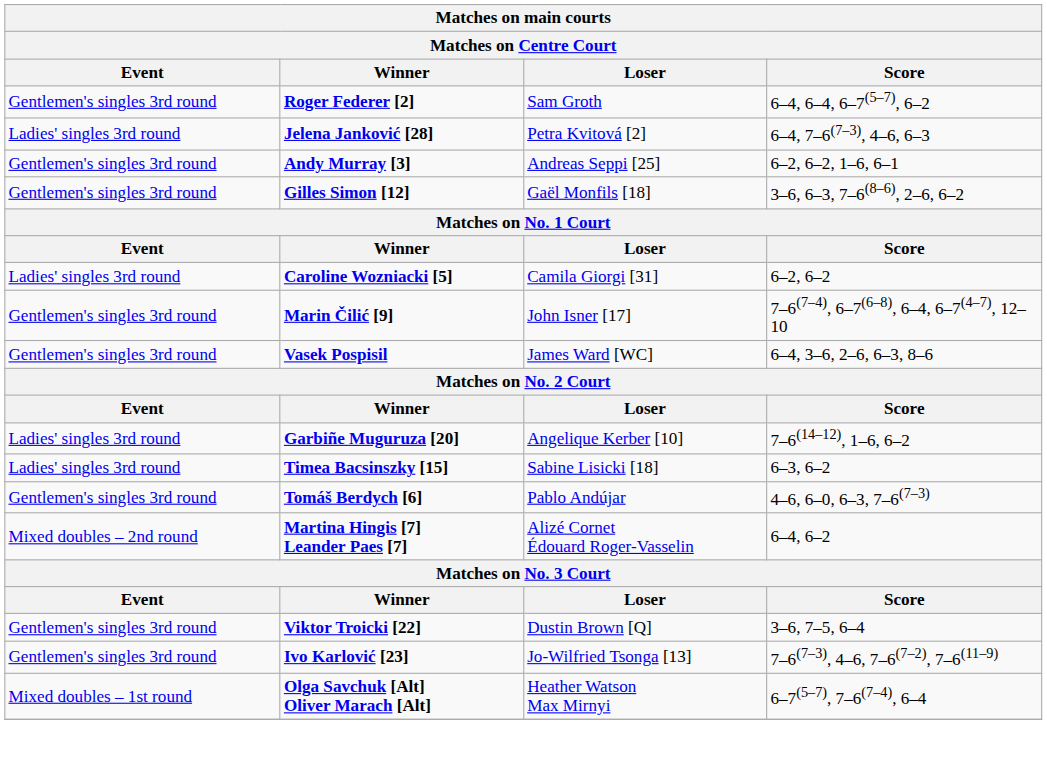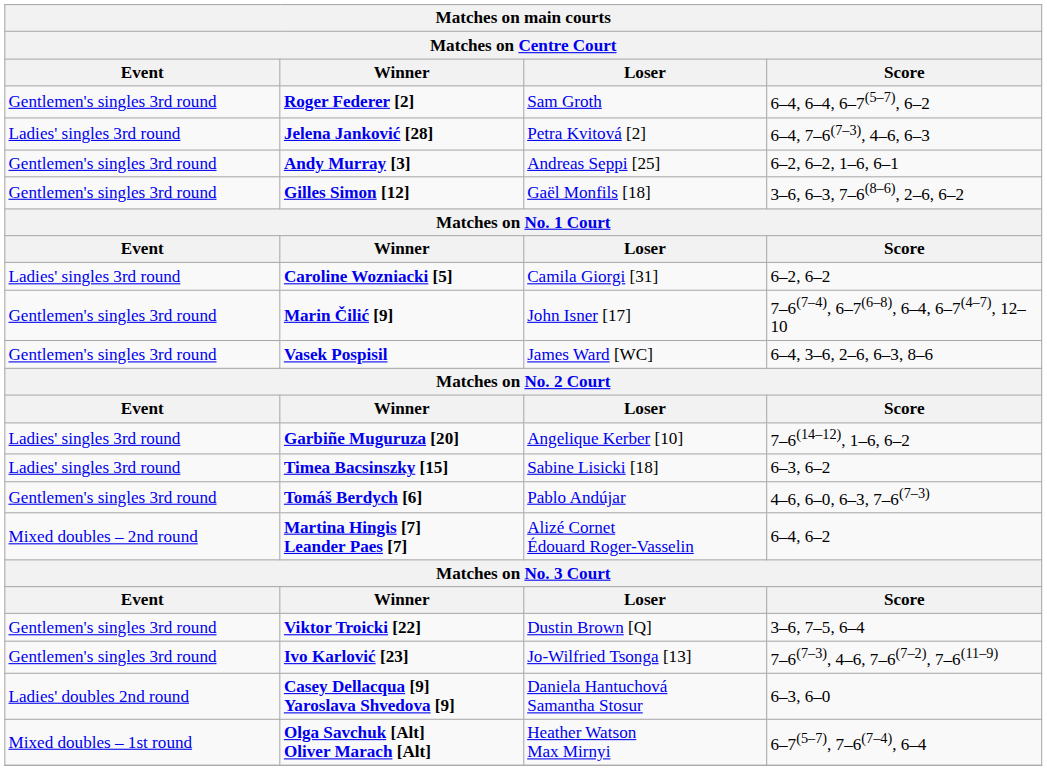 <table class="wikitable collapsible uncollapsed" style="margin:auto;">
 <tr>
 <th colspan="4" style="white-space:nowrap;">Matches on main courts</th>
 </tr>
 <tr>
 <th colspan="4"><strong>Matches on <a href='#'>Centre Court</a></strong></th>
 </tr>
 <tr>
 <th width=250>Event</th>
 <th width=220>Winner</th>
 <th width=220>Loser</th>
 <th width=250>Score</th>
 </tr>
 <tr>
 <td><a href='#'>Gentlemen's singles 3rd round</a></td>
 <td><strong> <a href='#'>Roger Federer</a> [2]</strong></td>
 <td> <a href='#'>Sam Groth</a></td>
 <td>6–4, 6–4, 6–7<sup>(5–7)</sup>, 6–2</td>
 </tr>
 <tr>
 <td><a href='#'>Ladies' singles 3rd round</a></td>
 <td><strong> <a href='#'>Jelena Janković</a> [28]</strong></td>
 <td> <a href='#'>Petra Kvitová</a> [2]</td>
 <td>6–4, 7–6<sup>(7–3)</sup>, 4–6, 6–3</td>
 </tr>
 <tr>
 <td><a href='#'>Gentlemen's singles 3rd round</a></td>
 <td><strong> <a href='#'>Andy Murray</a> [3]</strong></td>
 <td> <a href='#'>Andreas Seppi</a> [25]</td>
 <td>6–2, 6–2, 1–6, 6–1</td>
 </tr>
 <tr>
 <td><a href='#'>Gentlemen's singles 3rd round</a></td>
 <td><strong> <a href='#'>Gilles Simon</a> [12]</strong></td>
 <td> <a href='#'>Gaël Monfils</a> [18]</td>
 <td>3–6, 6–3, 7–6<sup>(8–6)</sup>, 2–6, 6–2</td>
 </tr>
 <tr>
 <th colspan="4"><strong>Matches on <a href='#'>No. 1 Court</a></strong></th>
 </tr>
 <tr>
 <th width=250>Event</th>
 <th width=220>Winner</th>
 <th width=220>Loser</th>
 <th width=220>Score</th>
 </tr>
 <tr>
 <td><a href='#'>Ladies' singles 3rd round</a></td>
 <td><strong> <a href='#'>Caroline Wozniacki</a> [5]</strong></td>
 <td> <a href='#'>Camila Giorgi</a> [31]</td>
 <td>6–2, 6–2</td>
 </tr>
 <tr>
 <td><a href='#'>Gentlemen's singles 3rd round</a></td>
 <td><strong> <a href='#'>Marin Čilić</a> [9]</strong></td>
 <td> <a href='#'>John Isner</a> [17]</td>
 <td>7–6<sup>(7–4)</sup>, 6–7<sup>(6–8)</sup>, 6–4, 6–7<sup>(4–7)</sup>, 12–10</td>
 </tr>
 <tr>
 <td><a href='#'>Gentlemen's singles 3rd round</a></td>
 <td><strong> <a href='#'>Vasek Pospisil</a></strong></td>
 <td> <a href='#'>James Ward</a> [WC]</td>
 <td>6–4, 3–6, 2–6, 6–3, 8–6</td>
 </tr>
 <tr>
 <th colspan="4"><strong>Matches on <a href='#'>No. 2 Court</a></strong></th>
 </tr>
 <tr>
 <th width=250>Event</th>
 <th width=220>Winner</th>
 <th width=220>Loser</th>
 <th width=220>Score</th>
 </tr>
 <tr>
 <td><a href='#'>Ladies' singles 3rd round</a></td>
 <td><strong> <a href='#'>Garbiñe Muguruza</a> [20]</strong></td>
 <td> <a href='#'>Angelique Kerber</a> [10]</td>
 <td>7–6<sup>(14–12)</sup>, 1–6, 6–2</td>
 </tr>
 <tr>
 <td><a href='#'>Ladies' singles 3rd round</a></td>
 <td><strong> <a href='#'>Timea Bacsinszky</a> [15]</strong></td>
 <td> <a href='#'>Sabine Lisicki</a> [18]</td>
 <td>6–3, 6–2</td>
 </tr>
 <tr>
 <td><a href='#'>Gentlemen's singles 3rd round</a></td>
 <td><strong> <a href='#'>Tomáš Berdych</a> [6]</strong></td>
 <td> <a href='#'>Pablo Andújar</a></td>
 <td>4–6, 6–0, 6–3, 7–6<sup>(7–3)</sup></td>
 </tr>
 <tr>
 <td><a href='#'>Mixed doubles – 2nd round</a></td>
 <td><strong> <a href='#'>Martina Hingis</a> [7] <br>  <a href='#'>Leander Paes</a> [7]</strong></td>
 <td> <a href='#'>Alizé Cornet</a> <br>  <a href='#'>Édouard Roger-Vasselin</a></td>
 <td>6–4, 6–2</td>
 </tr>
 <tr>
 <th colspan="4"><strong>Matches on <a href='#'>No. 3 Court</a></strong></th>
 </tr>
 <tr>
 <th width=250>Event</th>
 <th width=220>Winner</th>
 <th width=220>Loser</th>
 <th width=220>Score</th>
 </tr>
 <tr>
 <td><a href='#'>Gentlemen's singles 3rd round</a></td>
 <td><strong> <a href='#'>Viktor Troicki</a> [22]</strong></td>
 <td> <a href='#'>Dustin Brown</a> [Q]</td>
 <td>3–6, 7–5, 6–4</td>
 </tr>
 <tr>
 <td><a href='#'>Gentlemen's singles 3rd round</a></td>
 <td><strong> <a href='#'>Ivo Karlović</a> [23]</strong></td>
 <td> <a href='#'>Jo-Wilfried Tsonga</a> [13]</td>
 <td>7–6<sup>(7–3)</sup>, 4–6, 7–6<sup>(7–2)</sup>, 7–6<sup>(11–9)</sup></td>
 </tr>
 <tr>
+<td><a href='#'>Ladies' doubles 2nd round</a></td>
+<td><strong> <a href='#'>Casey Dellacqua</a> [9] <br>  <a href='#'>Yaroslava Shvedova</a> [9]</strong></td>
+<td> <a href='#'>Daniela Hantuchová</a>  <br>  <a href='#'>Samantha Stosur</a></td>
+<td>6–3, 6–0</td>
+</tr>
+<tr>
 <td><a href='#'>Mixed doubles – 1st round</a></td>
 <td><strong> <a href='#'>Olga Savchuk</a> [Alt] <br>  <a href='#'>Oliver Marach</a> [Alt]</strong></td>
 <td> <a href='#'>Heather Watson</a> <br>  <a href='#'>Max Mirnyi</a></td>
 <td>6–7<sup>(5–7)</sup>, 7–6<sup>(7–4)</sup>, 6–4</td>
 </tr>
 <tr>
 </tr>
 </table>
